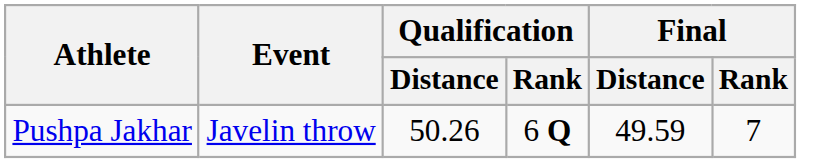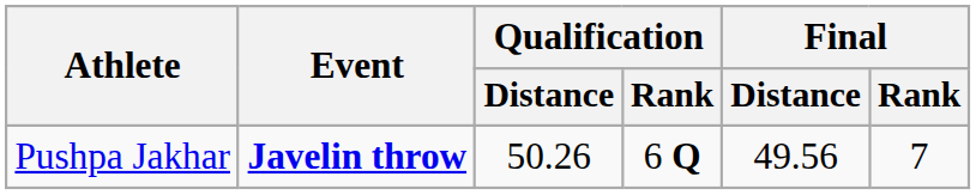 <table class=wikitable style="font-size:90%">
 <tr>
 <th rowspan=2>Athlete</th>
 <th rowspan=2>Event</th>
 <th colspan=2>Qualification</th>
 <th colspan=2>Final</th>
 </tr>
 <tr style="font-size:95%">
 <th>Distance</th>
 <th>Rank</th>
 <th>Distance</th>
 <th>Rank</th>
 </tr>
 <tr align=center>
 <td align=left><a href='#'>Pushpa Jakhar</a></td>
-<td align=left><a href='#'>Javelin throw</a></td>
+<td align=left><strong><a href='#'>Javelin throw</a></strong></td>
 <td>50.26</td>
 <td>6 <strong>Q</strong></td>
-<td>49.59</td>
+<td>49.56</td>
 <td>7</td>
 </tr>
 </table>
